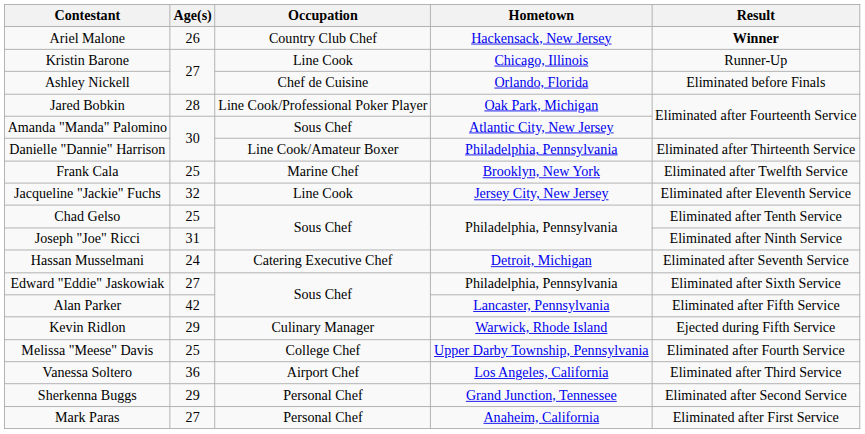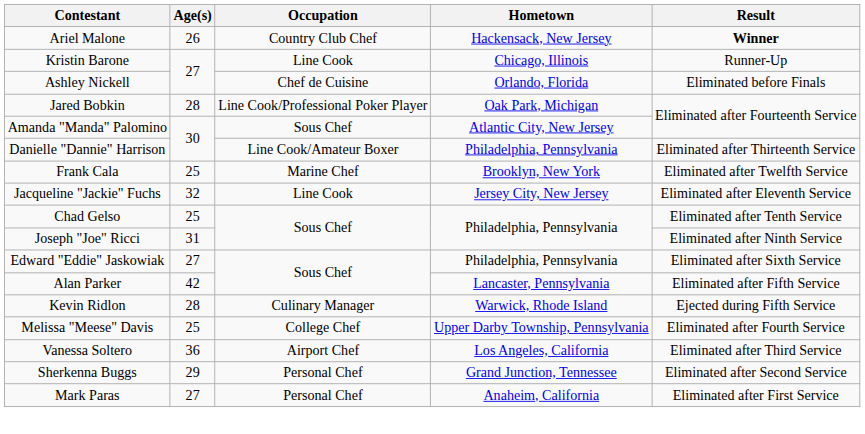 <table class="wikitable sortable plainrowheaders" style=text-align:center>
 <tr>
 <th scope="col">Contestant</th>
 <th scope="col">Age(s)</th>
 <th scope="col">Occupation</th>
 <th scope="col">Hometown</th>
 <th scope="col">Result</th>
 </tr>
 <tr>
 <td scope="row">Ariel Malone</td>
 <td style="text-align:center;">26</td>
 <td>Country Club Chef</td>
 <td><a href='#'>Hackensack, New Jersey</a></td>
 <td><strong>Winner</strong></td>
 </tr>
 <tr>
 <td scope="row">Kristin Barone</td>
 <td style="text-align:center;" rowspan=2>27</td>
 <td>Line Cook</td>
 <td><a href='#'>Chicago, Illinois</a></td>
 <td>Runner-Up</td>
 </tr>
 <tr>
 <td scope="row">Ashley Nickell</td>
 <td>Chef de Cuisine</td>
 <td><a href='#'>Orlando, Florida</a></td>
 <td>Eliminated before Finals</td>
 </tr>
 <tr>
 <td scope="row">Jared Bobkin</td>
 <td style="text-align:center;">28</td>
 <td>Line Cook/Professional Poker Player</td>
 <td><a href='#'>Oak Park, Michigan</a></td>
 <td rowspan=2>Eliminated after Fourteenth Service</td>
 </tr>
 <tr>
 <td scope="row">Amanda "Manda" Palomino</td>
 <td style="text-align:center;" rowspan=2>30</td>
 <td>Sous Chef</td>
 <td><a href='#'>Atlantic City, New Jersey</a></td>
 </tr>
 <tr>
 <td scope="row">Danielle "Dannie" Harrison</td>
 <td>Line Cook/Amateur Boxer</td>
 <td><a href='#'>Philadelphia, Pennsylvania</a></td>
 <td>Eliminated after Thirteenth Service</td>
 </tr>
 <tr>
 <td scope="row">Frank Cala</td>
 <td style="text-align:center;">25</td>
 <td>Marine Chef</td>
 <td><a href='#'>Brooklyn, New York</a></td>
 <td>Eliminated after Twelfth Service</td>
 </tr>
 <tr>
 <td scope="row">Jacqueline "Jackie" Fuchs</td>
 <td style="text-align:center;">32</td>
 <td>Line Cook</td>
 <td><a href='#'>Jersey City, New Jersey</a></td>
 <td>Eliminated after Eleventh Service</td>
 </tr>
 <tr>
 <td scope="row">Chad Gelso</td>
 <td style="text-align:center;">25</td>
 <td rowspan=2>Sous Chef</td>
 <td rowspan=2>Philadelphia, Pennsylvania</td>
 <td>Eliminated after Tenth Service</td>
 </tr>
 <tr>
 <td scope="row">Joseph "Joe" Ricci</td>
 <td style="text-align:center;">31</td>
 <td>Eliminated after Ninth Service</td>
 </tr>
 <tr>
-<td scope="row">Hassan Musselmani</td>
-<td style="text-align:center;">24</td>
-<td>Catering Executive Chef</td>
-<td><a href='#'>Detroit, Michigan</a></td>
-<td>Eliminated after Seventh Service</td>
-</tr>
-<tr>
 <td scope="row">Edward "Eddie" Jaskowiak</td>
 <td style="text-align:center;">27</td>
 <td rowspan=2>Sous Chef</td>
 <td>Philadelphia, Pennsylvania</td>
 <td>Eliminated after Sixth Service</td>
 </tr>
 <tr>
 <td scope="row">Alan Parker</td>
 <td style="text-align:center;">42</td>
 <td><a href='#'>Lancaster, Pennsylvania</a></td>
 <td>Eliminated after Fifth Service</td>
 </tr>
 <tr>
 <td scope="row">Kevin Ridlon</td>
-<td style="text-align:center;">29</td>
+<td style="text-align:center;">28</td>
 <td>Culinary Manager</td>
 <td><a href='#'>Warwick, Rhode Island</a></td>
 <td>Ejected during Fifth Service</td>
 </tr>
 <tr>
 <td scope="row">Melissa "Meese" Davis</td>
 <td style="text-align:center;">25</td>
 <td>College Chef</td>
 <td><a href='#'>Upper Darby Township, Pennsylvania</a></td>
 <td>Eliminated after Fourth Service</td>
 </tr>
 <tr>
 <td scope="row">Vanessa Soltero</td>
 <td style="text-align:center;">36</td>
 <td>Airport Chef</td>
 <td><a href='#'>Los Angeles, California</a></td>
 <td>Eliminated after Third Service</td>
 </tr>
 <tr>
 <td scope="row">Sherkenna Buggs</td>
 <td style="text-align:center;">29</td>
 <td>Personal Chef</td>
 <td><a href='#'>Grand Junction, Tennessee</a></td>
 <td>Eliminated after Second Service</td>
 </tr>
 <tr>
 <td scope="row">Mark Paras</td>
 <td style="text-align:center;">27</td>
 <td>Personal Chef</td>
 <td><a href='#'>Anaheim, California</a></td>
 <td>Eliminated after First Service</td>
 </tr>
 </table>
